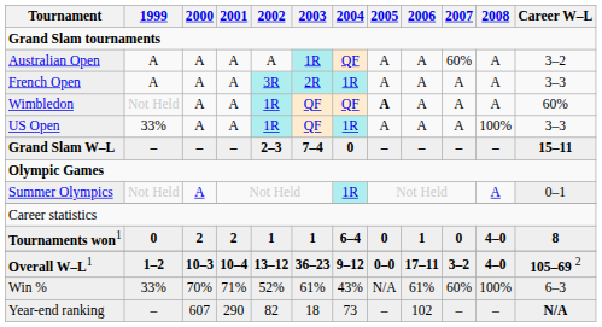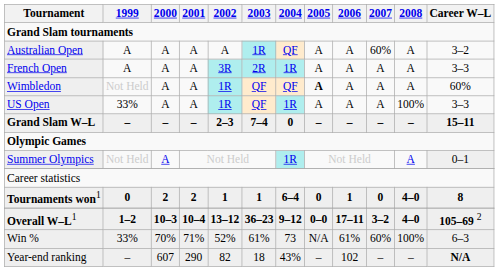 <table class="wikitable">
 <tr>
 <th>Tournament</th>
 <th><a href='#'>1999</a></th>
 <th><a href='#'>2000</a></th>
 <th><a href='#'>2001</a></th>
 <th><a href='#'>2002</a></th>
 <th><a href='#'>2003</a></th>
 <th><a href='#'>2004</a></th>
 <th><a href='#'>2005</a></th>
 <th><a href='#'>2006</a></th>
 <th><a href='#'>2007</a></th>
 <th><a href='#'>2008</a></th>
 <th>Career W–L</th>
 </tr>
 <tr>
 <td colspan="25"><strong>Grand Slam tournaments</strong></td>
 </tr>
 <tr>
 <td style="background:#EFEFEF;"><a href='#'>Australian Open</a></td>
 <td align="center">A</td>
 <td align="center">A</td>
 <td align="center">A</td>
 <td align="center">A</td>
 <td align="center" style="background:#afeeee;"><a href='#'>1R</a></td>
 <td align="center" style="background:#ffebcd;"><a href='#'>QF</a></td>
 <td align="center">A</td>
 <td align="center">A</td>
 <td align="center">60%</td>
 <td align="center">A</td>
 <td align="center">3–2</td>
 </tr>
 <tr>
 <td style="background:#EFEFEF;"><a href='#'>French Open</a></td>
 <td align="center">A</td>
 <td align="center">A</td>
 <td align="center">A</td>
 <td align="center" style="background:#afeeee;"><a href='#'>3R</a></td>
 <td align="center" style="background:#afeeee;"><a href='#'>2R</a></td>
 <td align="center" style="background:#afeeee;"><a href='#'>1R</a></td>
 <td align="center">A</td>
 <td align="center">A</td>
 <td align="center">A</td>
 <td align="center">A</td>
 <td align="center">3–3</td>
 </tr>
 <tr>
 <td style="background:#EFEFEF;"><a href='#'>Wimbledon</a></td>
 <td align="center" colspan="1" style="color:#cccccc;">Not Held</td>
 <td align="center">A</td>
 <td align="center">A</td>
 <td align="center" style="background:#afeeee;"><a href='#'>1R</a></td>
 <td align="center" style="background:#ffebcd;"><a href='#'>QF</a></td>
 <td align="center" style="background:#ffebcd;"><a href='#'>QF</a></td>
 <td align="center"><strong>A</strong></td>
 <td align="center">A</td>
 <td align="center">A</td>
 <td align="center">A</td>
 <td align="center">60%</td>
 </tr>
 <tr>
 <td style="background:#EFEFEF;"><a href='#'>US Open</a></td>
 <td align="center">33%</td>
 <td align="center">A</td>
 <td align="center">A</td>
 <td align="center" style="background:#afeeee;"><a href='#'>1R</a></td>
 <td align="center" style="background:#ffebcd;"><a href='#'>QF</a></td>
 <td align="center" style="background:#afeeee;"><a href='#'>1R</a></td>
 <td align="center">A</td>
 <td align="center">A</td>
 <td align="center">A</td>
 <td align="center">100%</td>
 <td align="center">3–3</td>
 </tr>
 <tr bgcolor="#efefef">
 <td><strong>Grand Slam W–L</strong></td>
 <td align="center"><strong> – </strong></td>
 <td align="center"><strong> – </strong></td>
 <td align="center"><strong> – </strong></td>
 <td align="center"><strong> 2–3 </strong></td>
 <td align="center"><strong> 7–4 </strong></td>
 <td align="center"><strong>0</strong></td>
 <td align="center"><strong> – </strong></td>
 <td align="center"><strong> – </strong></td>
 <td align="center"><strong> – </strong></td>
 <td align="center"><strong> – </strong></td>
 <td align="center"><strong> 15–11 </strong></td>
 </tr>
 <tr>
 <td colspan="25"><strong>Olympic Games</strong></td>
 </tr>
 <tr>
 <td style="background:#EFEFEF;"><a href='#'>Summer Olympics</a></td>
 <td align="center" colspan="1" style="color:#cccccc;">Not Held</td>
 <td align="center"><a href='#'>A</a></td>
 <td align="center" colspan="3" style="color:#cccccc;">Not Held</td>
 <td align="center" style="background:#afeeee;"><a href='#'>1R</a></td>
 <td align="center" colspan="3" style="color:#cccccc;">Not Held</td>
 <td align="center"><a href='#'>A</a></td>
 <td align="center" style="background:#EFEFEF;">0–1</td>
 </tr>
 <tr>
 </tr>
 <tr>
 <td colspan="25">Career statistics</td>
 </tr>
 <tr bgcolor="#efefef">
 <td><strong>Tournaments won</strong><sup>1</sup></td>
 <td align="center"><strong>0</strong></td>
 <td align="center"><strong>2</strong></td>
 <td align="center"><strong>2</strong></td>
 <td align="center"><strong>1</strong></td>
 <td align="center"><strong>1</strong></td>
 <td align="center"><strong> 6–4 </strong></td>
 <td align="center"><strong>0</strong></td>
 <td align="center"><strong>1</strong></td>
 <td align="center"><strong>0</strong></td>
 <td align="center"><strong>4–0</strong></td>
 <td align="center"><strong>8</strong></td>
 </tr>
 <tr bgcolor="#efefef">
 </tr>
 <tr bgcolor="#efefef">
 <td><strong>Overall W–L</strong><sup>1</sup></td>
 <td align="center"><strong>1–2</strong></td>
 <td align="center"><strong>10–3</strong></td>
 <td align="center"><strong>10–4</strong></td>
 <td align="center"><strong>13–12</strong></td>
 <td align="center"><strong>36–23</strong></td>
 <td align="center"><strong>9–12</strong></td>
 <td align="center"><strong>0–0</strong></td>
 <td align="center"><strong>17–11</strong></td>
 <td align="center"><strong>3–2</strong></td>
 <td align="center"><strong>4–0</strong></td>
 <td align="center"><strong> 105–69 </strong><sup>2</sup></td>
 </tr>
 <tr bgcolor="#efefef">
 <td>Win %</td>
 <td align="center">33%</td>
 <td align="center">70%</td>
 <td align="center">71%</td>
 <td align="center">52%</td>
 <td align="center">61%</td>
-<td align="center">43%</td>
+<td align="center" colspan="1">73</td>
 <td align="center">N/A</td>
 <td align="center">61%</td>
 <td align="center">60%</td>
 <td align="center">100%</td>
 <td align="center">6–3</td>
 </tr>
 <tr bgcolor="#efefef">
 <td style="background:#EFEFEF;">Year-end ranking</td>
 <td align="center" colspan="1">–</td>
 <td align="center" colspan="1">607</td>
 <td align="center" colspan="1">290</td>
 <td align="center" colspan="1">82</td>
 <td align="center" colspan="1">18</td>
-<td align="center" colspan="1">73</td>
+<td align="center">43%</td>
 <td align="center" colspan="1">–</td>
 <td align="center" colspan="1">102</td>
 <td align="center" colspan="1">–</td>
 <td align="center" colspan="1">–</td>
 <td align="center"><strong>N/A</strong></td>
 </tr>
 </table>
